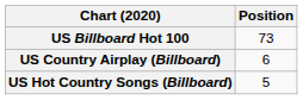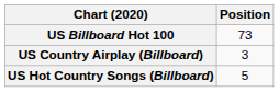 <table class="wikitable sortable plainrowheaders" style="text-align:center">
 <tr>
 <th scope="col">Chart (2020)</th>
 <th scope="col">Position</th>
 </tr>
 <tr>
 <th scope="row">US <em>Billboard</em> Hot 100</th>
 <td>73</td>
 </tr>
 <tr>
 <th scope="row">US Country Airplay (<em>Billboard</em>)</th>
-<td>6</td>
+<td>3</td>
 </tr>
 <tr>
 <th scope="row">US Hot Country Songs (<em>Billboard</em>)</th>
 <td>5</td>
 </tr>
 </table>
